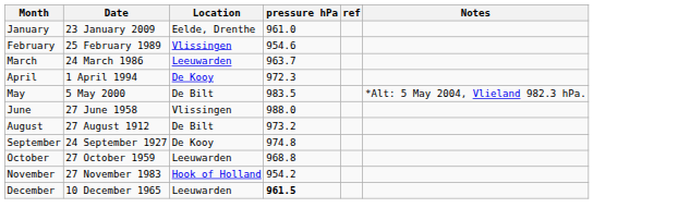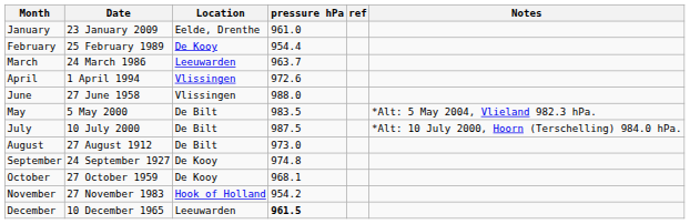 <table class="wikitable sortable">
 <tr>
 <th>Month</th>
 <th>Date</th>
 <th class="unsortable">Location</th>
 <th>pressure hPa</th>
 <th class="unsortable">ref</th>
 <th class="unsortable">Notes</th>
 </tr>
 <tr>
 <td>January</td>
 <td>23 January 2009</td>
 <td>Eelde, Drenthe</td>
 <td>961.0</td>
 <td></td>
 <td></td>
 </tr>
 <tr>
 <td>February</td>
 <td>25 February 1989</td>
-<td><a href='#'>Vlissingen</a></td>
-<td>954.6</td>
+<td><a href='#'>De Kooy</a></td>
+<td>954.4</td>
 <td></td>
 <td></td>
 </tr>
 <tr>
 <td>March</td>
 <td>24 March 1986</td>
 <td><a href='#'>Leeuwarden</a></td>
 <td>963.7</td>
 <td></td>
 <td></td>
 </tr>
 <tr>
 <td>April</td>
 <td>1 April 1994</td>
-<td><a href='#'>De Kooy</a></td>
-<td>972.3</td>
+<td><a href='#'>Vlissingen</a></td>
+<td>972.6</td>
+<td></td>
+<td></td>
+</tr>
+<tr>
+<td>June</td>
+<td>27 June 1958</td>
+<td>Vlissingen</td>
+<td>988.0</td>
 <td></td>
 <td></td>
 </tr>
 <tr>
 <td>May</td>
 <td>5 May 2000</td>
 <td>De Bilt</td>
 <td>983.5</td>
 <td></td>
 <td>*Alt: 5 May 2004, <a href='#'>Vlieland</a> 982.3 hPa.</td>
 </tr>
 <tr>
-<td>June</td>
-<td>27 June 1958</td>
-<td>Vlissingen</td>
-<td>988.0</td>
+<td>July</td>
+<td>10 July 2000</td>
+<td>De Bilt</td>
+<td>987.5</td>
 <td></td>
-<td></td>
+<td>*Alt: 10 July 2000, <a href='#'>Hoorn</a> (Terschelling) 984.0 hPa.</td>
 </tr>
 <tr>
 <td>August</td>
 <td>27 August 1912</td>
 <td>De Bilt</td>
-<td>973.2</td>
+<td>973.0</td>
 <td></td>
 <td></td>
 </tr>
 <tr>
 <td>September</td>
 <td>24 September 1927</td>
 <td>De Kooy</td>
 <td>974.8</td>
 <td></td>
 <td></td>
 </tr>
 <tr>
 <td>October</td>
 <td>27 October 1959</td>
-<td>Leeuwarden</td>
-<td>968.8</td>
+<td>De Kooy</td>
+<td>968.1</td>
 <td></td>
 <td></td>
 </tr>
 <tr>
 <td>November</td>
 <td>27 November 1983</td>
 <td><a href='#'>Hook of Holland</a></td>
 <td>954.2</td>
 <td></td>
 <td></td>
 </tr>
 <tr>
 <td>December</td>
 <td>10 December 1965</td>
 <td>Leeuwarden</td>
 <td><strong>961.5</strong></td>
 <td></td>
 <td></td>
 </tr>
 </table>
